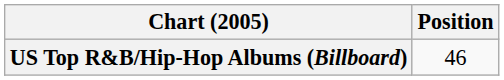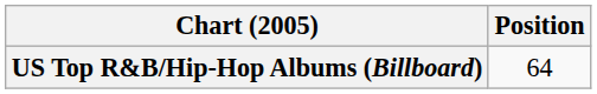 <table class="wikitable plainrowheaders" style="text-align:center">
 <tr>
 <th>Chart (2005)</th>
 <th>Position</th>
 </tr>
 <tr>
 <th scope="row">US Top R&B/Hip-Hop Albums (<em>Billboard</em>)</th>
-<td>46</td>
+<td>64</td>
 </tr>
 </table>
